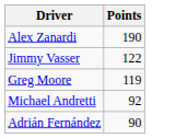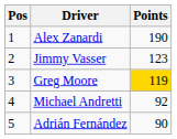 <table class="wikitable" style="font-size: 95%;">
 <tr>
+<th>Pos</th>
 <th>Driver</th>
 <th>Points</th>
 </tr>
 <tr>
+<td>1</td>
 <td> <a href='#'>Alex Zanardi</a></td>
 <td align="right">190</td>
 </tr>
 <tr>
+<td>2</td>
 <td> <a href='#'>Jimmy Vasser</a></td>
-<td align="right">122</td>
+<td align="right">123</td>
 </tr>
 <tr>
+<td>3</td>
 <td> <a href='#'>Greg Moore</a></td>
-<td align="right">119</td>
+<td align="right" style="background: gold;">119</td>
 </tr>
 <tr>
+<td>4</td>
 <td> <a href='#'>Michael Andretti</a></td>
 <td align="right">92</td>
 </tr>
 <tr>
+<td>5</td>
 <td> <a href='#'>Adrián Fernández</a></td>
 <td align="right">90</td>
 </tr>
 </table>
